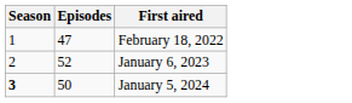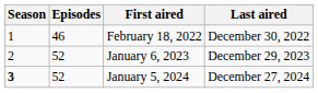 <table class="wikitable">
 <tr>
 <th>Season</th>
 <th>Episodes</th>
 <th>First aired</th>
+<th>Last aired</th>
 </tr>
 <tr>
 <td>1</td>
-<td>47</td>
+<td>46</td>
 <td>February 18, 2022</td>
+<td>December 30, 2022</td>
 </tr>
 <tr>
 <td>2</td>
 <td>52</td>
 <td>January 6, 2023</td>
+<td>December 29, 2023</td>
 </tr>
 <tr>
 <td><strong>3</strong></td>
-<td>50</td>
+<td>52</td>
 <td>January 5, 2024</td>
+<td>December 27, 2024</td>
 </tr>
 </table>
